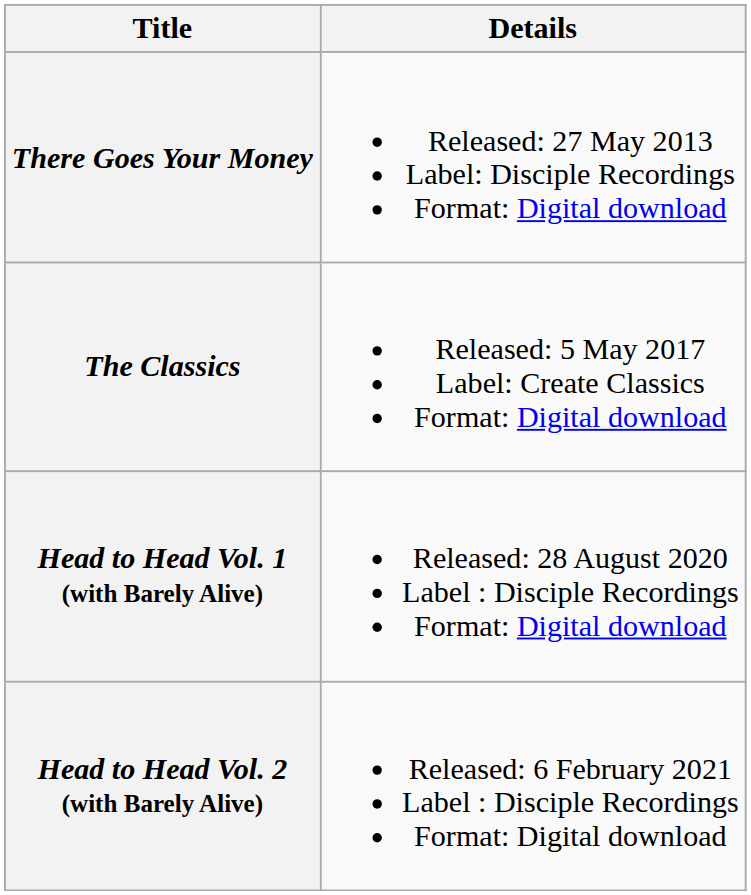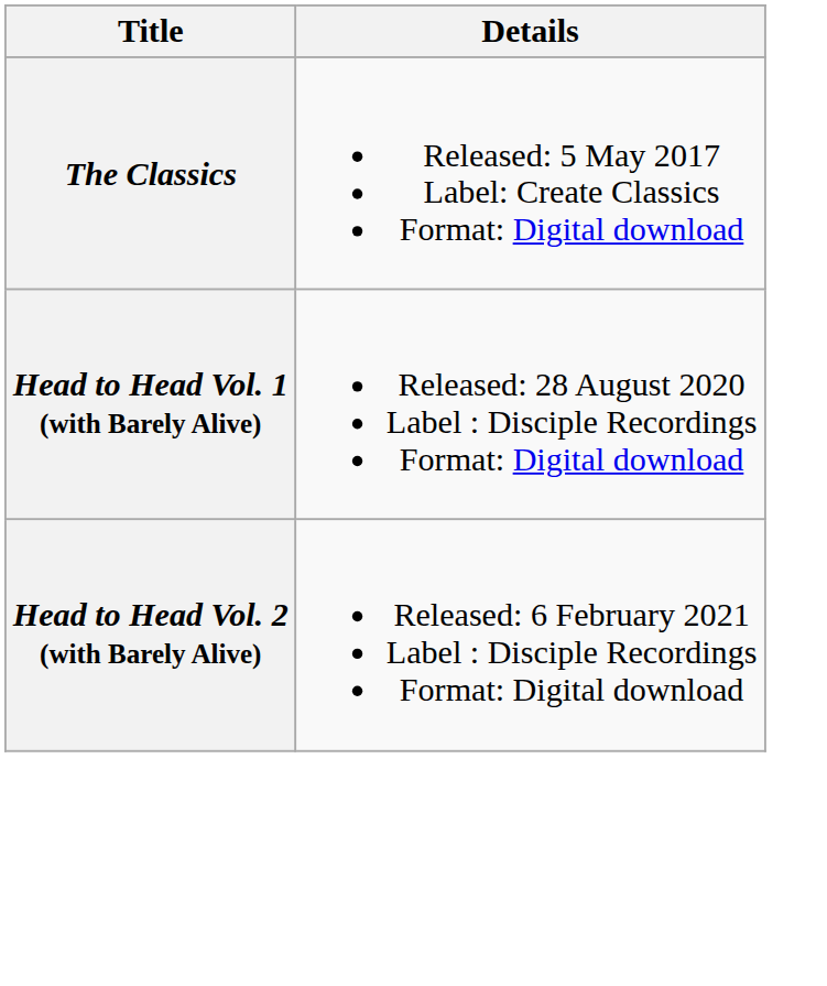 <table class="wikitable plainrowheaders" style="text-align:center;">
 <tr>
 <th rowspan="1" scope="col">Title</th>
 <th rowspan="1" scope="col">Details</th>
-</tr>
-<tr>
-<th scope="row"><em>There Goes Your Money</em></th>
-<td><br><ul><li>Released: 27 May 2013</li><li>Label: Disciple Recordings</li><li>Format: <a href='#'>Digital download</a></li></ul></td>
 </tr>
 <tr>
 <th scope="row"><em>The Classics</em></th>
 <td><br><ul><li>Released: 5 May 2017</li><li>Label: Create Classics</li><li>Format: <a href='#'>Digital download</a></li></ul></td>
 </tr>
 <tr>
 <th scope="row"><em>Head to Head Vol. 1</em> <br><small>(with Barely Alive)</small></th>
 <td><br><ul><li>Released: 28 August 2020</li><li>Label : Disciple Recordings</li><li>Format: <a href='#'>Digital download</a></li></ul></td>
 </tr>
 <tr>
 <th scope="row"><em>Head to Head Vol. 2</em> <br><small>(with Barely Alive)</small></th>
 <td><br><ul><li>Released: 6 February 2021</li><li>Label : Disciple Recordings</li><li>Format: Digital download</li></ul></td>
 </tr>
 </table>
